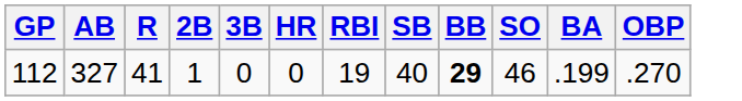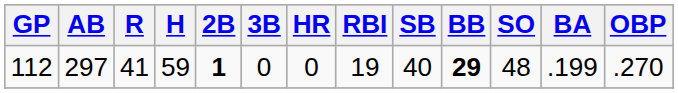 <table class="wikitable">
 <tr>
 <th><a href='#'>GP</a></th>
 <th><a href='#'>AB</a></th>
 <th><a href='#'>R</a></th>
+<th><a href='#'>H</a></th>
 <th><a href='#'>2B</a></th>
 <th><a href='#'>3B</a></th>
 <th><a href='#'>HR</a></th>
 <th><a href='#'>RBI</a></th>
 <th><a href='#'>SB</a></th>
 <th><a href='#'>BB</a></th>
 <th><a href='#'>SO</a></th>
 <th><a href='#'>BA</a></th>
 <th><a href='#'>OBP</a></th>
 </tr>
 <tr align=center>
 <td>112</td>
-<td>327</td>
+<td>297</td>
 <td>41</td>
-<td>1</td>
+<td>59</td>
+<td><strong>1</strong></td>
 <td>0</td>
 <td>0</td>
 <td>19</td>
 <td>40</td>
 <td><strong>29</strong></td>
-<td>46</td>
+<td>48</td>
 <td>.199</td>
 <td>.270</td>
 </tr>
 </table>
